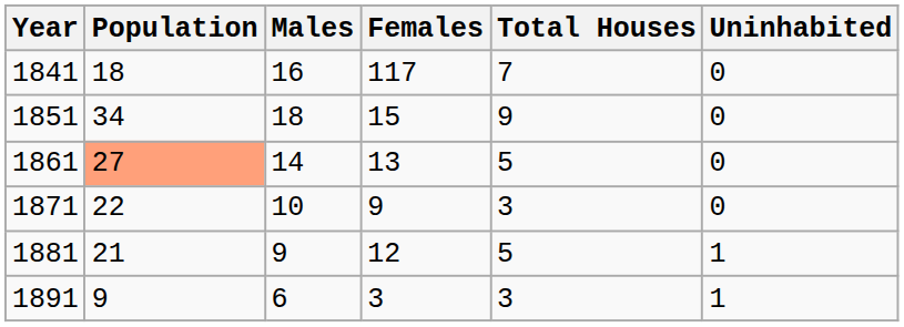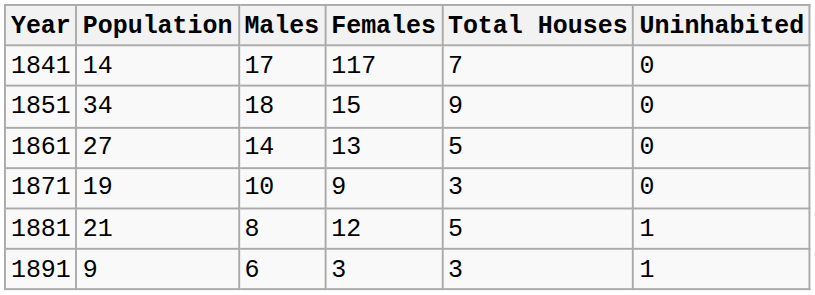 <table class="wikitable">
 <tr>
 <th>Year</th>
 <th>Population</th>
 <th>Males</th>
 <th>Females</th>
 <th>Total Houses</th>
 <th>Uninhabited</th>
 </tr>
 <tr>
 <td>1841</td>
-<td>18</td>
-<td>16</td>
+<td>14</td>
+<td>17</td>
 <td>117</td>
 <td>7</td>
 <td>0</td>
 </tr>
 <tr>
 <td>1851</td>
 <td>34</td>
 <td>18</td>
 <td>15</td>
 <td>9</td>
 <td>0</td>
 </tr>
 <tr>
 <td>1861</td>
-<td style="background: lightsalmon;">27</td>
+<td>27</td>
 <td>14</td>
 <td>13</td>
 <td>5</td>
 <td>0</td>
 </tr>
 <tr>
 <td>1871</td>
-<td>22</td>
+<td>19</td>
 <td>10</td>
 <td>9</td>
 <td>3</td>
 <td>0</td>
 </tr>
 <tr>
 <td>1881</td>
 <td>21</td>
-<td>9</td>
+<td>8</td>
 <td>12</td>
 <td>5</td>
 <td>1</td>
 </tr>
 <tr>
 <td>1891</td>
 <td>9</td>
 <td>6</td>
 <td>3</td>
 <td>3</td>
 <td>1</td>
 </tr>
 </table>
